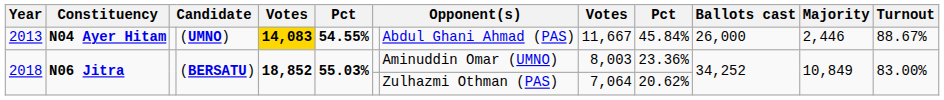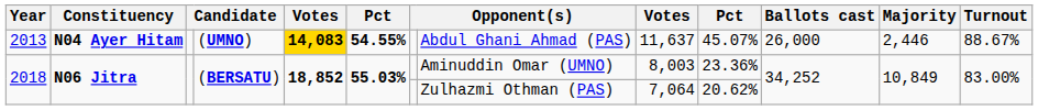 <table class="wikitable" style="margin:0.5em ; font-size:95%">
 <tr>
 <th>Year</th>
 <th>Constituency</th>
 <th colspan=2>Candidate</th>
 <th>Votes</th>
 <th>Pct</th>
 <th colspan=2>Opponent(s)</th>
 <th>Votes</th>
 <th>Pct</th>
 <th>Ballots cast</th>
 <th>Majority</th>
 <th>Turnout</th>
 </tr>
 <tr>
 <td><a href='#'>2013</a></td>
 <td><strong>N04 <a href='#'>Ayer Hitam</a></strong></td>
 <td></td>
 <td> (<a href='#'><strong>UMNO</strong></a>)</td>
 <td align="right" style="background: gold;"><strong>14,083</strong></td>
 <td><strong>54.55%</strong></td>
 <td></td>
 <td><a href='#'>Abdul Ghani Ahmad</a> (<a href='#'>PAS</a>)</td>
-<td align="right">11,667</td>
-<td>45.84%</td>
+<td align="right">11,637</td>
+<td>45.07%</td>
 <td>26,000</td>
 <td>2,446</td>
 <td>88.67%</td>
 </tr>
 <tr>
 <td rowspan=2><a href='#'>2018</a></td>
 <td rowspan=2><strong>N06 <a href='#'>Jitra</a></strong></td>
 <td rowspan=2 ></td>
 <td rowspan=2><strong></strong> (<a href='#'><strong>BERSATU</strong></a>)</td>
 <td rowspan=2 align="right"><strong>18,852</strong></td>
 <td rowspan=2><strong>55.03%</strong></td>
 <td></td>
 <td>Aminuddin Omar (<a href='#'>UMNO</a>)</td>
 <td align="right">8,003</td>
 <td>23.36%</td>
 <td rowspan=2>34,252</td>
 <td rowspan=2>10,849</td>
 <td rowspan=2>83.00%</td>
 </tr>
 <tr>
 <td></td>
 <td>Zulhazmi Othman (<a href='#'>PAS</a>)</td>
 <td align="right">7,064</td>
 <td>20.62%</td>
 </tr>
 </table>
